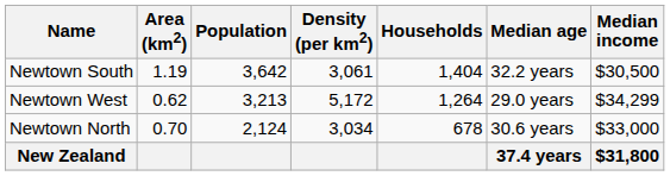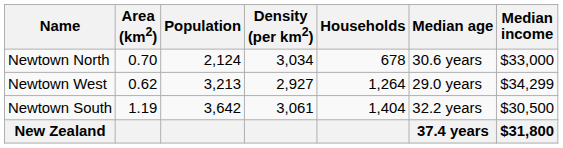 <table class="wikitable">
 <tr>
 <th>Name</th>
 <th>Area<br>(km<sup>2</sup>)</th>
 <th>Population</th>
 <th>Density<br>(per km<sup>2</sup>)</th>
 <th>Households</th>
 <th>Median age</th>
 <th>Median<br>income</th>
 </tr>
 <tr>
+<td>Newtown North</td>
+<td style="text-align:right;">0.70</td>
+<td style="text-align:right;">2,124</td>
+<td style="text-align:right;">3,034</td>
+<td style="text-align:right;">678</td>
+<td>30.6 years</td>
+<td>$33,000</td>
+</tr>
+<tr>
+<td>Newtown West</td>
+<td style="text-align:right;">0.62</td>
+<td style="text-align:right;">3,213</td>
+<td style="text-align:right;">2,927</td>
+<td style="text-align:right;">1,264</td>
+<td>29.0 years</td>
+<td>$34,299</td>
+</tr>
+<tr>
 <td>Newtown South</td>
 <td style="text-align:right;">1.19</td>
 <td style="text-align:right;">3,642</td>
 <td style="text-align:right;">3,061</td>
 <td style="text-align:right;">1,404</td>
 <td>32.2 years</td>
 <td>$30,500</td>
-</tr>
-<tr>
-<td>Newtown West</td>
-<td style="text-align:right;">0.62</td>
-<td style="text-align:right;">3,213</td>
-<td style="text-align:right;">5,172</td>
-<td style="text-align:right;">1,264</td>
-<td>29.0 years</td>
-<td>$34,299</td>
-</tr>
-<tr>
-<td>Newtown North</td>
-<td style="text-align:right;">0.70</td>
-<td style="text-align:right;">2,124</td>
-<td style="text-align:right;">3,034</td>
-<td style="text-align:right;">678</td>
-<td>30.6 years</td>
-<td>$33,000</td>
 </tr>
 <tr>
 <th>New Zealand</th>
 <th></th>
 <th></th>
 <th></th>
 <th></th>
 <th>37.4 years</th>
 <th style="text-align:left;">$31,800</th>
 </tr>
 </table>
